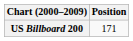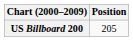 <table class="wikitable plainrowheaders">
 <tr>
 <th scope="col">Chart (2000–2009)</th>
 <th scope="col">Position</th>
 </tr>
 <tr>
 <th scope="row">US <em>Billboard</em> 200</th>
-<td style="text-align:center;">171</td>
+<td style="text-align:center;">205</td>
 </tr>
 </table>
